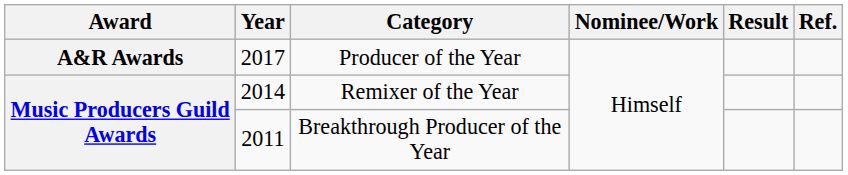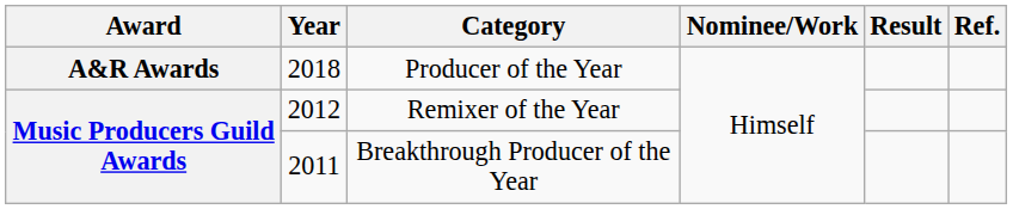 <table class="wikitable plainrowheaders" style="text-align:center;">
 <tr>
 <th scope="col" style="width:160px;">Award</th>
 <th>Year</th>
 <th>Category</th>
 <th>Nominee/Work</th>
 <th>Result</th>
 <th>Ref.</th>
 </tr>
 <tr>
 <th scope="row">A&R Awards</th>
-<td>2017</td>
+<td>2018</td>
 <td>Producer of the Year</td>
 <td rowspan="3">Himself</td>
 <td></td>
 <td></td>
 </tr>
 <tr>
 <th rowspan="2" scope="row"><a href='#'>Music Producers Guild Awards</a></th>
-<td>2014</td>
+<td>2012</td>
 <td>Remixer of the Year</td>
 <td></td>
 <td></td>
 </tr>
 <tr>
 <td>2011</td>
 <td>Breakthrough Producer of the Year</td>
 <td></td>
 <td></td>
 </tr>
 </table>
